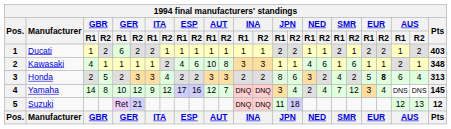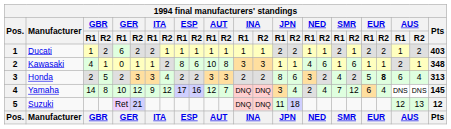 <table class="wikitable" style="font-size: 85%; text-align: center">
 <tr>
 <th colspan=33>1994 final manufacturers' standings</th>
 </tr>
 <tr valign="top">
 <th valign="middle" rowspan=2>Pos.</th>
 <th valign="middle" rowspan=2>Manufacturer</th>
 <th colspan=2><a href='#'>GBR</a><br></th>
 <th colspan=2><a href='#'>GER</a><br></th>
 <th colspan=2><a href='#'>ITA</a><br></th>
 <th colspan=2><a href='#'>ESP</a><br></th>
 <th colspan=2><a href='#'>AUT</a><br></th>
 <th colspan=2><a href='#'>INA</a><br></th>
 <th colspan=2><a href='#'>JPN</a><br></th>
 <th colspan=2><a href='#'>NED</a><br></th>
 <th colspan=2><a href='#'>SMR</a><br></th>
 <th colspan=2><a href='#'>EUR</a><br></th>
 <th colspan=2><a href='#'>AUS</a><br></th>
 <th valign="middle" rowspan=2>Pts</th>
 </tr>
 <tr>
 <th>R1</th>
 <th>R2</th>
 <th>R1</th>
 <th>R2</th>
 <th>R1</th>
 <th>R2</th>
 <th>R1</th>
 <th>R2</th>
 <th>R1</th>
 <th>R2</th>
 <th>R1</th>
 <th>R2</th>
 <th>R1</th>
 <th>R2</th>
 <th>R1</th>
 <th>R2</th>
 <th>R1</th>
 <th>R2</th>
 <th>R1</th>
 <th>R2</th>
 <th>R1</th>
 <th>R2</th>
 </tr>
 <tr>
 <th>1</th>
 <td align=left> <a href='#'>Ducati</a></td>
 <td style="background:#ffffbf;">1</td>
 <td style="background:#dfdfdf;">2</td>
 <td style="background:#dfffdf;">6</td>
 <td style="background:#dfdfdf;">2</td>
 <td style="background:#dfdfdf;">2</td>
 <td style="background:#ffffbf;">1</td>
 <td style="background:#ffffbf;">1</td>
 <td style="background:#ffffbf;">1</td>
 <td style="background:#ffffbf;">1</td>
 <td style="background:#ffffbf;">1</td>
 <td style="background:#ffffbf;">1</td>
 <td style="background:#ffffbf;">1</td>
 <td style="background:#dfdfdf;">2</td>
 <td style="background:#dfdfdf;">2</td>
 <td style="background:#ffffbf;">1</td>
 <td style="background:#ffffbf;">1</td>
 <td style="background:#dfdfdf;">2</td>
 <td style="background:#ffffbf;">1</td>
 <td style="background:#dfdfdf;">2</td>
 <td style="background:#dfdfdf;">2</td>
 <td style="background:#ffffbf;">1</td>
 <td style="background:#dfdfdf;">2</td>
 <th>403</th>
 </tr>
 <tr>
 <th>2</th>
 <td align=left> <a href='#'>Kawasaki</a></td>
 <td style="background:#dfffdf;">4</td>
 <td style="background:#ffffbf;">1</td>
-<td style="background:#ffffbf;">1</td>
+<td style="background:#ffffbf;">0</td>
 <td style="background:#ffffbf;">1</td>
 <td style="background:#ffffbf;">1</td>
 <td style="background:#dfdfdf;">2</td>
-<td style="background:#dfffdf;">4</td>
+<td style="background:#dfffdf;">8</td>
 <td style="background:#dfffdf;">6</td>
 <td style="background:#dfffdf;">10</td>
 <td style="background:#dfffdf;">8</td>
 <td style="background:#ffdf9f;">3</td>
 <td style="background:#ffdf9f;">3</td>
 <td style="background:#ffffbf;">1</td>
 <td style="background:#ffffbf;">1</td>
 <td style="background:#dfffdf;">4</td>
 <td style="background:#dfffdf;">6</td>
 <td style="background:#ffffbf;">1</td>
 <td style="background:#dfffdf;">6</td>
 <td style="background:#ffffbf;">1</td>
 <td style="background:#ffffbf;">1</td>
 <td style="background:#dfdfdf;">2</td>
 <td style="background:#ffffbf;">1</td>
 <th>348</th>
 </tr>
 <tr>
 <th>3</th>
 <td align=left> <a href='#'>Honda</a></td>
 <td style="background:#dfdfdf;">2</td>
 <td style="background:#dfffdf;">5</td>
 <td style="background:#dfdfdf;">2</td>
 <td style="background:#ffdf9f;">3</td>
 <td style="background:#ffdf9f;">3</td>
 <td style="background:#dfffdf;">4</td>
 <td style="background:#dfdfdf;">2</td>
 <td style="background:#dfdfdf;">2</td>
 <td style="background:#ffdf9f;">3</td>
 <td style="background:#ffdf9f;">3</td>
 <td style="background:#dfdfdf;">2</td>
 <td style="background:#dfdfdf;">2</td>
 <td style="background:#dfffdf;">8</td>
 <td style="background:#dfffdf;">6</td>
 <td style="background:#ffdf9f;">3</td>
 <td style="background:#dfdfdf;">2</td>
 <td style="background:#dfffdf;">4</td>
 <td style="background:#dfdfdf;">2</td>
 <td style="background:#dfffdf;">5</td>
 <td style="background:#dfffdf;"><strong>8</strong></td>
 <td style="background:#dfffdf;">6</td>
 <td style="background:#dfffdf;">4</td>
 <th>313</th>
 </tr>
 <tr>
 <th>4</th>
 <td align=left> <a href='#'>Yamaha</a></td>
 <td style="background:#dfffdf;">14</td>
 <td style="background:#dfffdf;">8</td>
 <td style="background:#dfffdf;">10</td>
 <td style="background:#dfffdf;">12</td>
 <td style="background:#dfffdf;">9</td>
 <td style="background:#dfffdf;">12</td>
 <td style="background:#cfcfff;">17</td>
 <td style="background:#cfcfff;">16</td>
 <td style="background:#dfffdf;">12</td>
 <td style="background:#dfffdf;">7</td>
 <td style="background:#ffcfcf;"><small>DNQ</small></td>
 <td style="background:#ffcfcf;"><small>DNQ</small></td>
 <td style="background:#ffdf9f;">3</td>
 <td style="background:#dfffdf;">4</td>
 <td style="background:#dfdfdf;">2</td>
 <td style="background:#dfffdf;">4</td>
 <td style="background:#dfffdf;">7</td>
 <td style="background:#dfffdf;">12</td>
-<td style="background:#ffdf9f;">3</td>
+<td style="background:#ffdf9f;">6</td>
 <td style="background:#dfffdf;">4</td>
 <td style="background:#ffffff;"><small>DNS</small></td>
 <td style="background:#ffffff;"><small>DNS</small></td>
 <th>145</th>
 </tr>
 <tr>
 <th>5</th>
 <td align=left> <a href='#'>Suzuki</a></td>
 <td></td>
 <td></td>
 <td style="background:#efcfff;">Ret</td>
 <td style="background:#cfcfff;">21</td>
 <td></td>
 <td></td>
 <td></td>
 <td></td>
 <td></td>
 <td></td>
 <td style="background:#ffcfcf;"><small>DNQ</small></td>
 <td style="background:#ffcfcf;"><small>DNQ</small></td>
 <td style="background:#dfffdf;">11</td>
 <td style="background:#cfcfff;">18</td>
 <td></td>
 <td></td>
 <td></td>
 <td></td>
 <td></td>
 <td></td>
 <td style="background:#dfffdf;">12</td>
 <td style="background:#dfffdf;">13</td>
 <th>12</th>
 </tr>
 <tr valign="top">
 <th valign="middle">Pos.</th>
 <th valign="middle">Manufacturer</th>
 <th colspan=2><a href='#'>GBR</a><br></th>
 <th colspan=2><a href='#'>GER</a><br></th>
 <th colspan=2><a href='#'>ITA</a><br></th>
 <th colspan=2><a href='#'>ESP</a><br></th>
 <th colspan=2><a href='#'>AUT</a><br></th>
 <th colspan=2><a href='#'>INA</a><br></th>
 <th colspan=2><a href='#'>JPN</a><br></th>
 <th colspan=2><a href='#'>NED</a><br></th>
 <th colspan=2><a href='#'>SMR</a><br></th>
 <th colspan=2><a href='#'>EUR</a><br></th>
 <th colspan=2><a href='#'>AUS</a><br></th>
 <th valign="middle">Pts</th>
 </tr>
 </table>
